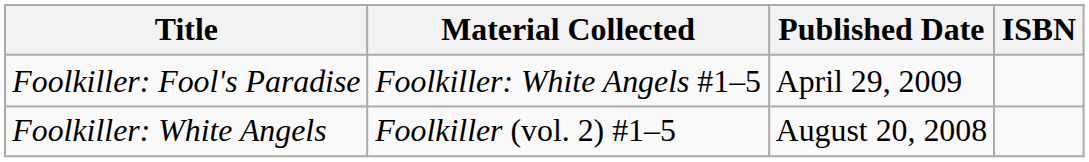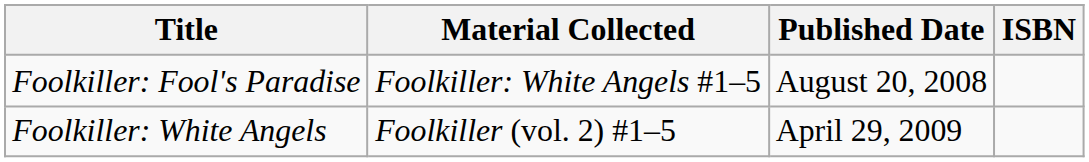 <table class="wikitable">
 <tr>
 <th>Title</th>
 <th>Material Collected</th>
 <th>Published Date</th>
 <th>ISBN</th>
 </tr>
 <tr>
 <td><em>Foolkiller: Fool's Paradise</em></td>
 <td><em>Foolkiller: White Angels</em> #1–5</td>
-<td>April 29, 2009</td>
+<td>August 20, 2008</td>
 <td></td>
 </tr>
 <tr>
 <td><em>Foolkiller: White Angels</em></td>
 <td><em>Foolkiller</em> (vol. 2) #1–5</td>
-<td>August 20, 2008</td>
+<td>April 29, 2009</td>
 <td></td>
 </tr>
 </table>
